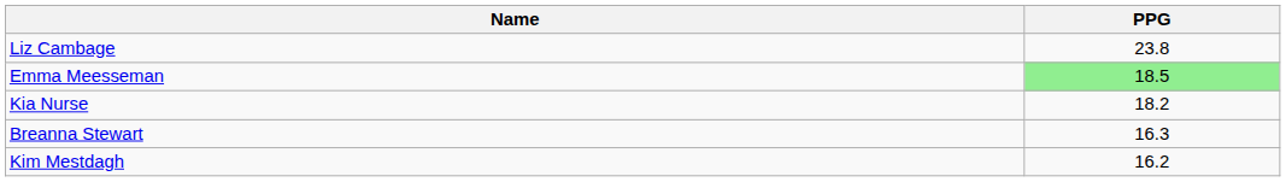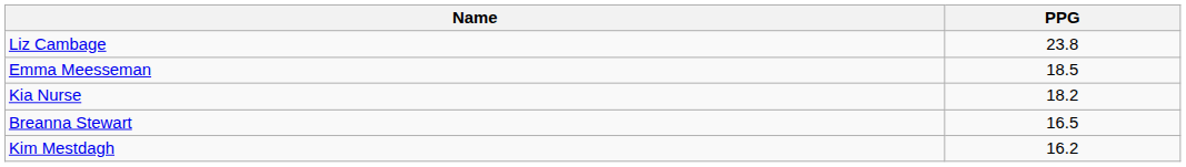 <table class=wikitable width="90%">
 <tr>
 <th width="80%">Name</th>
 <th width="20%">PPG</th>
 </tr>
 <tr>
 <td> <a href='#'>Liz Cambage</a></td>
 <td align=center>23.8</td>
 </tr>
 <tr>
 <td> <a href='#'>Emma Meesseman</a></td>
-<td align=center style="background: lightgreen;">18.5</td>
+<td align=center>18.5</td>
 </tr>
 <tr>
 <td> <a href='#'>Kia Nurse</a></td>
 <td align=center>18.2</td>
 </tr>
 <tr>
 <td> <a href='#'>Breanna Stewart</a></td>
-<td align=center>16.3</td>
+<td align=center>16.5</td>
 </tr>
 <tr>
 <td> <a href='#'>Kim Mestdagh</a></td>
 <td align=center>16.2</td>
 </tr>
 </table>
